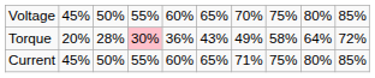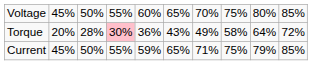 <table class="wikitable">
 <tr>
 <td>Voltage</td>
 <td>45%</td>
 <td>50%</td>
 <td>55%</td>
 <td>60%</td>
 <td>65%</td>
 <td>70%</td>
 <td>75%</td>
 <td>80%</td>
 <td>85%</td>
 </tr>
 <tr>
 <td>Torque</td>
 <td>20%</td>
 <td>28%</td>
 <td style="background: pink;">30%</td>
 <td>36%</td>
 <td>43%</td>
 <td>49%</td>
 <td>58%</td>
 <td>64%</td>
 <td>72%</td>
 </tr>
 <tr>
 <td>Current</td>
 <td>45%</td>
 <td>50%</td>
 <td>55%</td>
-<td>60%</td>
+<td>59%</td>
 <td>65%</td>
 <td>71%</td>
 <td>75%</td>
-<td>80%</td>
+<td>79%</td>
 <td>85%</td>
 </tr>
 </table>
